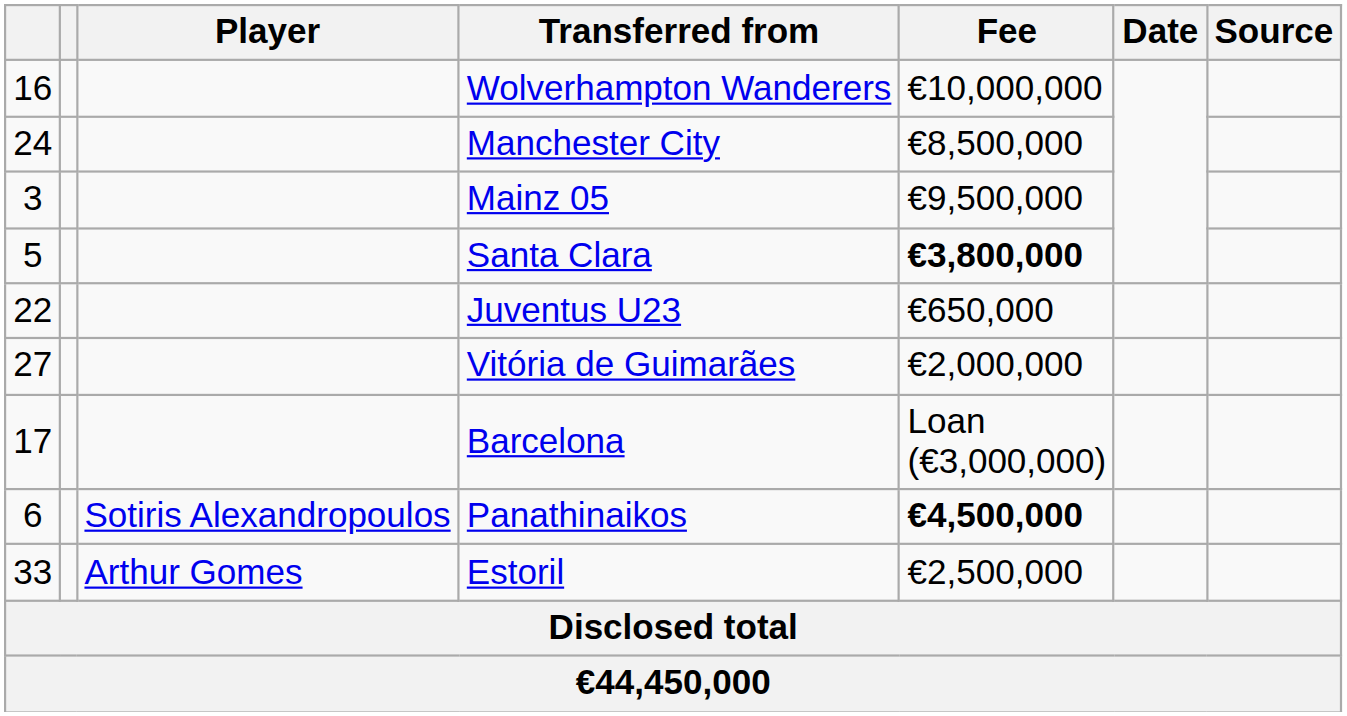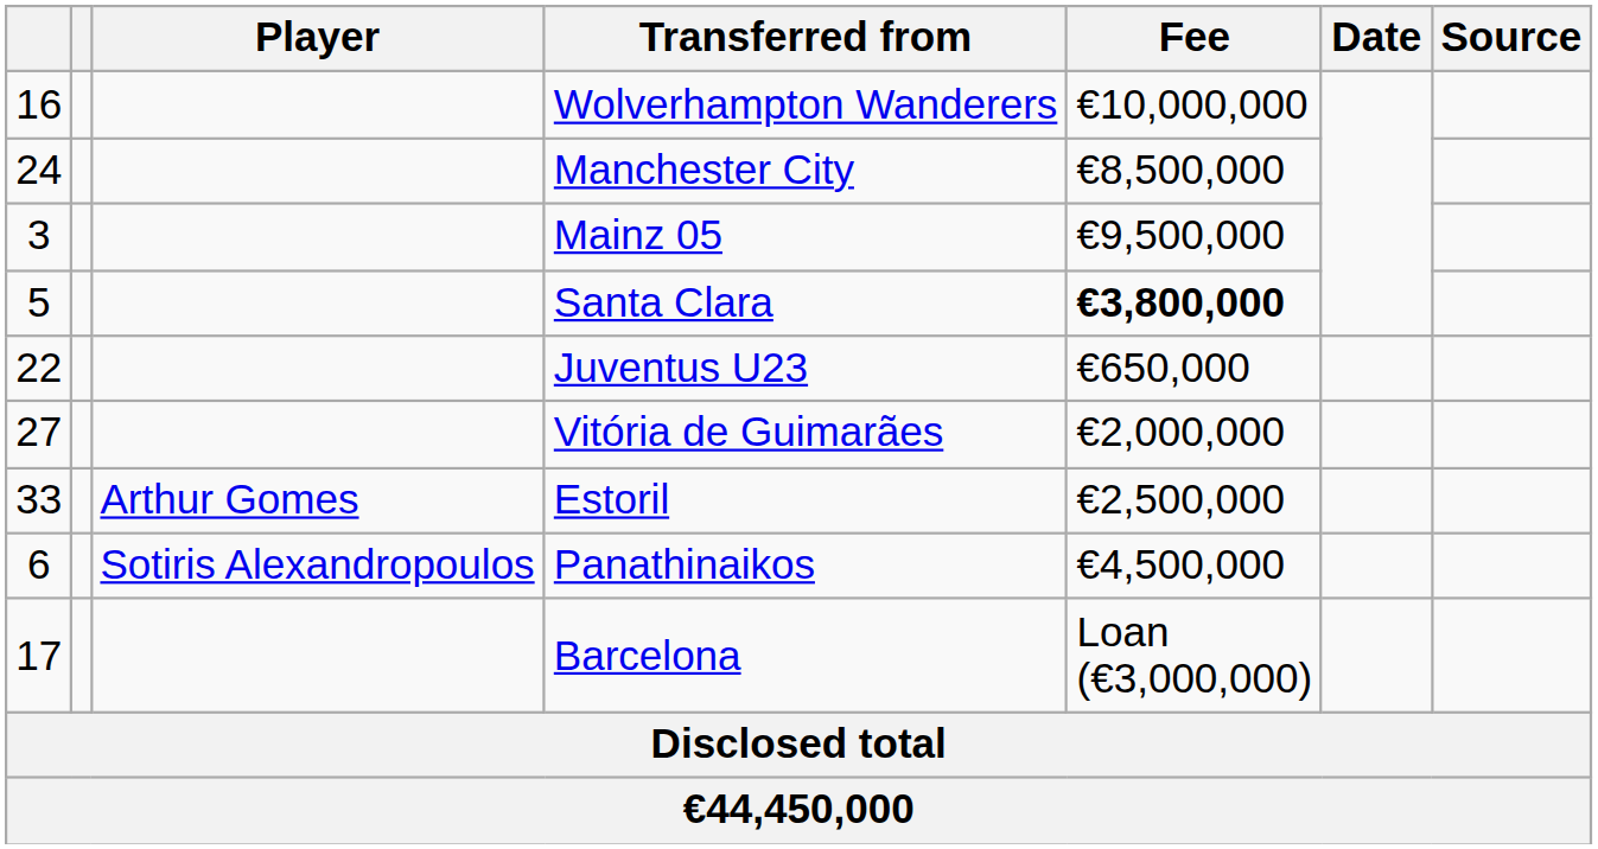 <table class="wikitable plainrowheaders sortable">
 <tr>
 <th></th>
 <th></th>
 <th scope=col>Player</th>
 <th>Transferred from</th>
 <th !scope=col; style="width: 65px;">Fee</th>
 <th scope=col>Date</th>
 <th scope=col>Source</th>
 </tr>
 <tr>
 <td align=center>16</td>
 <td align=center></td>
 <td></td>
 <td> <a href='#'>Wolverhampton Wanderers</a></td>
 <td>€10,000,000</td>
 <td rowspan=4></td>
 <td></td>
 </tr>
 <tr>
 <td align=center>24</td>
 <td align=center></td>
 <td></td>
 <td> <a href='#'>Manchester City</a></td>
 <td>€8,500,000</td>
 <td></td>
 </tr>
 <tr>
 <td align=center>3</td>
 <td align=center></td>
 <td></td>
 <td> <a href='#'>Mainz 05</a></td>
 <td>€9,500,000</td>
 <td></td>
 </tr>
 <tr>
 <td align=center>5</td>
 <td align=center></td>
 <td></td>
 <td> <a href='#'>Santa Clara</a></td>
 <td><strong>€3,800,000</strong></td>
 <td></td>
 </tr>
 <tr>
 <td align=center>22</td>
 <td align=center></td>
 <td></td>
 <td> <a href='#'>Juventus U23</a></td>
 <td>€650,000</td>
 <td></td>
 <td></td>
 </tr>
 <tr>
 <td align=center>27</td>
 <td align=center></td>
 <td></td>
 <td> <a href='#'>Vitória de Guimarães</a></td>
 <td>€2,000,000</td>
 <td></td>
 <td></td>
 </tr>
 <tr>
-<td align=center>17</td>
-<td align=center></td>
-<td></td>
-<td> <a href='#'>Barcelona</a></td>
-<td>Loan (€3,000,000)</td>
+<td align="center">33</td>
+<td align="center"></td>
+<td> <a href='#'>Arthur Gomes</a></td>
+<td> <a href='#'>Estoril</a></td>
+<td>€2,500,000</td>
 <td></td>
 <td></td>
 </tr>
 <tr>
 <td align="center">6</td>
 <td align="center"></td>
 <td> <a href='#'>Sotiris Alexandropoulos</a></td>
 <td> <a href='#'>Panathinaikos</a></td>
-<td><strong>€4,500,000</strong></td>
+<td>€4,500,000</td>
 <td></td>
 <td></td>
 </tr>
 <tr>
-<td align="center">33</td>
-<td align="center"></td>
-<td> <a href='#'>Arthur Gomes</a></td>
-<td> <a href='#'>Estoril</a></td>
-<td>€2,500,000</td>
+<td align=center>17</td>
+<td align=center></td>
+<td></td>
+<td> <a href='#'>Barcelona</a></td>
+<td>Loan (€3,000,000)</td>
 <td></td>
 <td></td>
 </tr>
 <tr>
 <th colspan="7">Disclosed total</th>
 </tr>
 <tr>
 <th colspan="7">€44,450,000</th>
 </tr>
 </table>
